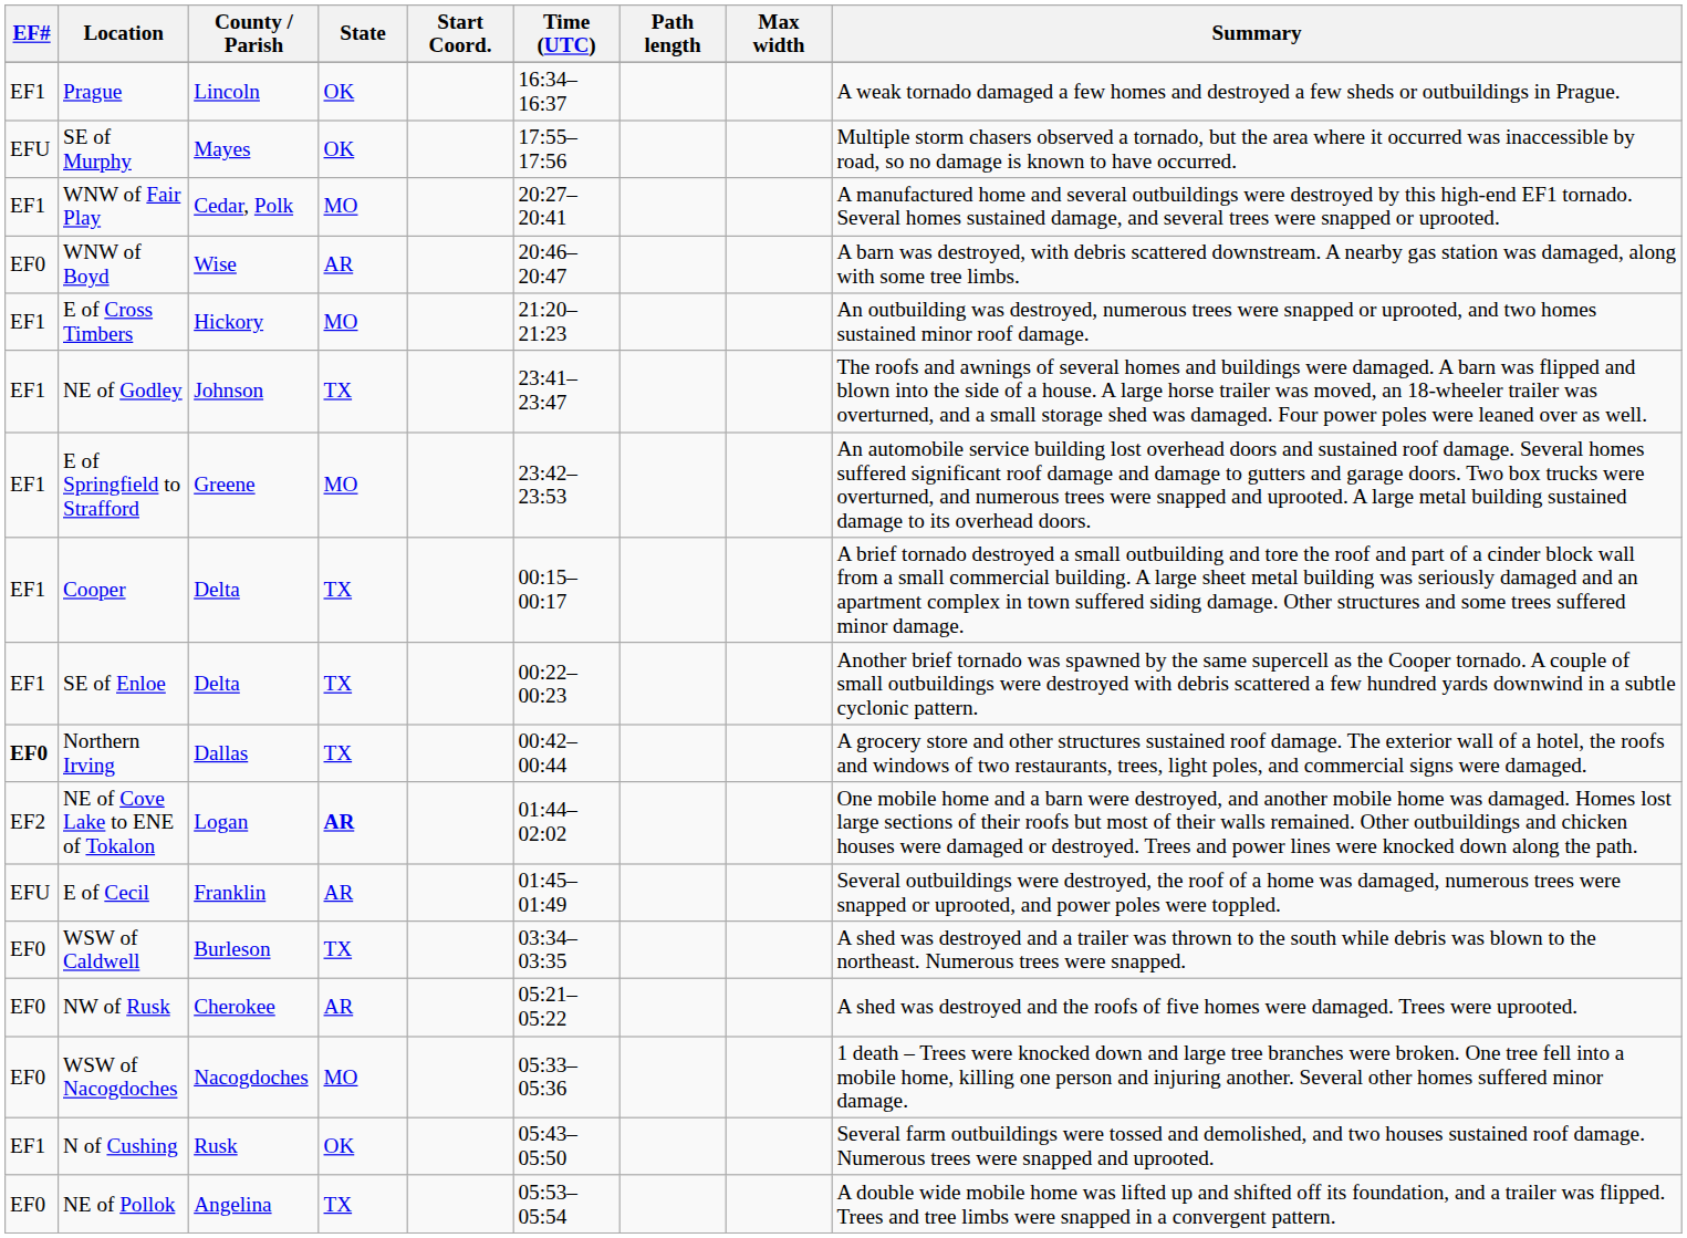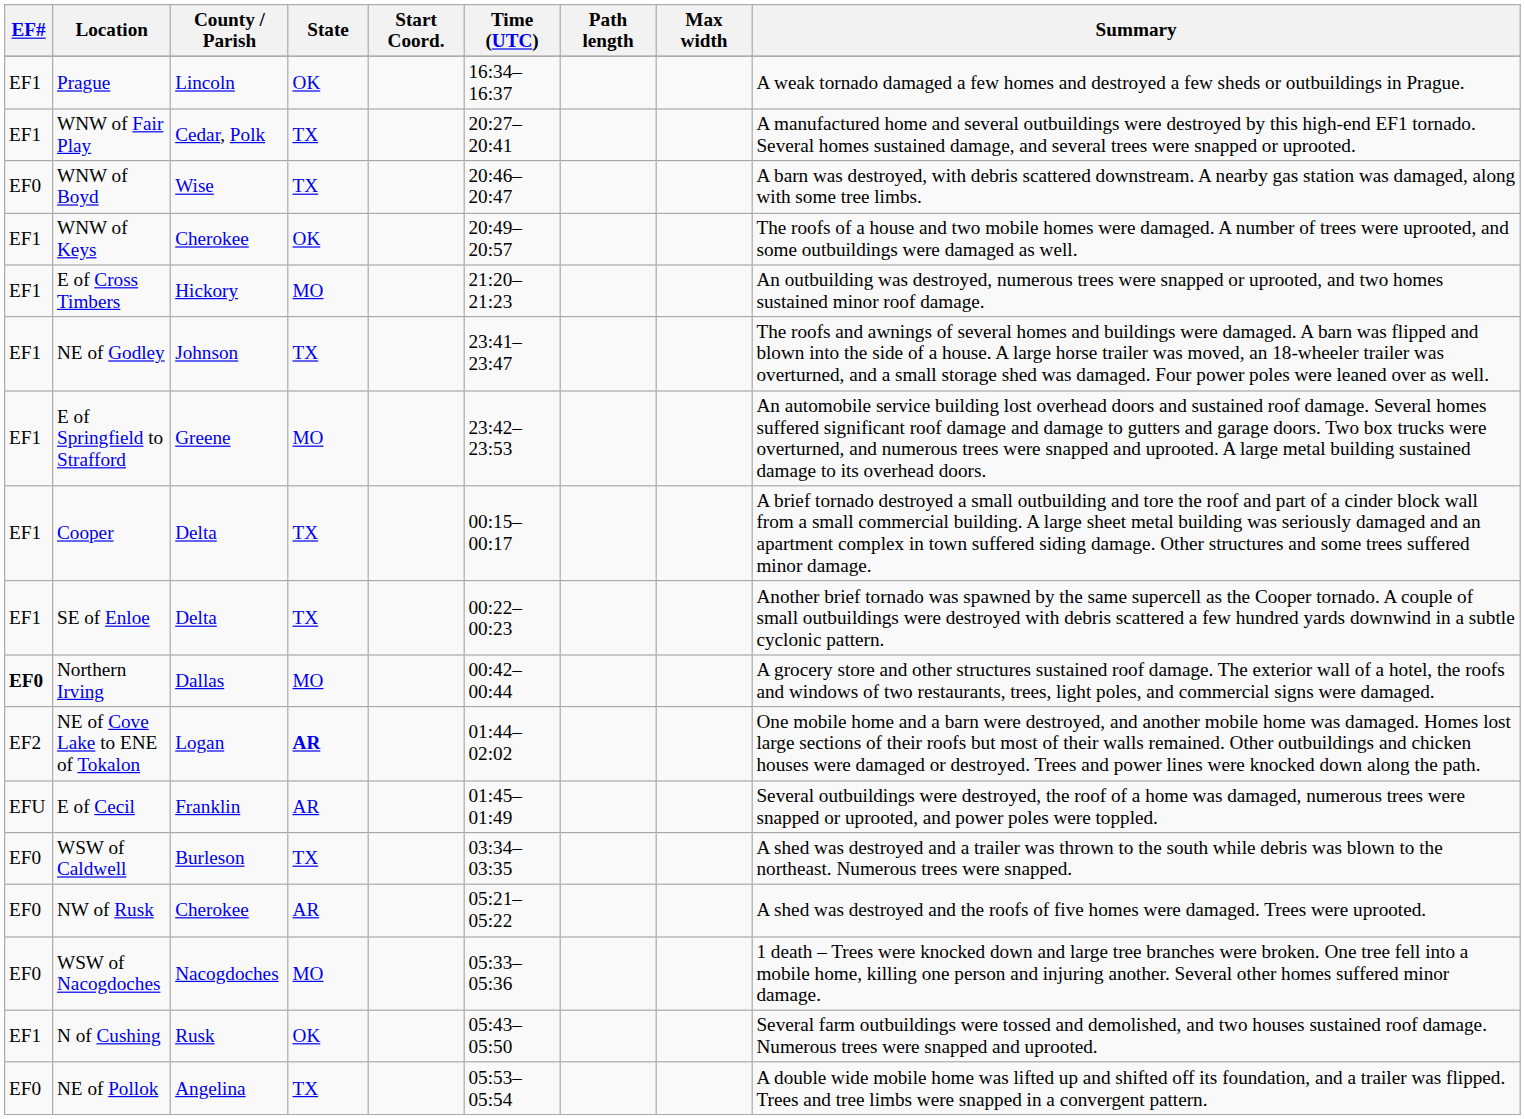 <table class="wikitable sortable" style="width:100%;">
 <tr>
 <th scope="col"  style="width:3%; text-align:center;"><a href='#'>EF#</a></th>
 <th scope="col"  style="width:7%; text-align:center;" class="unsortable">Location</th>
 <th scope="col"  style="width:6%; text-align:center;" class="unsortable">County / Parish</th>
 <th scope="col"  style="width:5%; text-align:center;">State</th>
 <th scope="col"  style="width:6%; text-align:center;">Start Coord.</th>
 <th scope="col"  style="width:6%; text-align:center;">Time (<a href='#'>UTC</a>)</th>
 <th scope="col"  style="width:6%; text-align:center;">Path length</th>
 <th scope="col"  style="width:6%; text-align:center;">Max width</th>
 <th scope="col" class="unsortable" style="width:48%; text-align:center;">Summary</th>
 </tr>
 <tr>
 </tr>
 <tr>
 <td bgcolor=>EF1</td>
 <td><a href='#'>Prague</a></td>
 <td><a href='#'>Lincoln</a></td>
 <td><a href='#'>OK</a></td>
 <td></td>
 <td>16:34–16:37</td>
 <td></td>
 <td></td>
 <td>A weak tornado damaged a few homes and destroyed a few sheds or outbuildings in Prague.</td>
 </tr>
 <tr>
-<td bgcolor=>EFU</td>
-<td>SE of <a href='#'>Murphy</a></td>
-<td><a href='#'>Mayes</a></td>
-<td><a href='#'>OK</a></td>
-<td></td>
-<td>17:55–17:56</td>
-<td></td>
-<td></td>
-<td>Multiple storm chasers observed a tornado, but the area where it occurred was inaccessible by road, so no damage is known to have occurred.</td>
-</tr>
-<tr>
 <td bgcolor=>EF1</td>
 <td>WNW of <a href='#'>Fair Play</a></td>
 <td><a href='#'>Cedar</a>, <a href='#'>Polk</a></td>
-<td><a href='#'>MO</a></td>
+<td><a href='#'>TX</a></td>
 <td></td>
 <td>20:27–20:41</td>
 <td></td>
 <td></td>
 <td>A manufactured home and several outbuildings were destroyed by this high-end EF1 tornado. Several homes sustained damage, and several trees were snapped or uprooted.</td>
 </tr>
 <tr>
 <td bgcolor=>EF0</td>
 <td>WNW of <a href='#'>Boyd</a></td>
 <td><a href='#'>Wise</a></td>
-<td><a href='#'>AR</a></td>
+<td><a href='#'>TX</a></td>
 <td></td>
 <td>20:46–20:47</td>
 <td></td>
 <td></td>
 <td>A barn was destroyed, with debris scattered  downstream. A nearby gas station was damaged, along with some tree limbs.</td>
+</tr>
+<tr>
+<td bgcolor=>EF1</td>
+<td>WNW of <a href='#'>Keys</a></td>
+<td><a href='#'>Cherokee</a></td>
+<td><a href='#'>OK</a></td>
+<td></td>
+<td>20:49–20:57</td>
+<td></td>
+<td></td>
+<td>The roofs of a house and two mobile homes were damaged. A number of trees were uprooted, and some outbuildings were damaged as well.</td>
 </tr>
 <tr>
 <td bgcolor=>EF1</td>
 <td>E of <a href='#'>Cross Timbers</a></td>
 <td><a href='#'>Hickory</a></td>
 <td><a href='#'>MO</a></td>
 <td></td>
 <td>21:20–21:23</td>
 <td></td>
 <td></td>
 <td>An outbuilding was destroyed, numerous trees were snapped or uprooted, and two homes sustained minor roof damage.</td>
 </tr>
 <tr>
 <td bgcolor=>EF1</td>
 <td>NE of <a href='#'>Godley</a></td>
 <td><a href='#'>Johnson</a></td>
 <td><a href='#'>TX</a></td>
 <td></td>
 <td>23:41–23:47</td>
 <td></td>
 <td></td>
 <td>The roofs and awnings of several homes and buildings were damaged. A barn was flipped and blown into the side of a house. A large horse trailer was moved, an 18-wheeler trailer was overturned, and a small storage shed was damaged. Four power poles were leaned over as well.</td>
 </tr>
 <tr>
 <td bgcolor=>EF1</td>
 <td>E of <a href='#'>Springfield</a> to <a href='#'>Strafford</a></td>
 <td><a href='#'>Greene</a></td>
 <td><a href='#'>MO</a></td>
 <td></td>
 <td>23:42–23:53</td>
 <td></td>
 <td></td>
 <td>An automobile service building lost overhead doors and sustained roof damage. Several homes suffered significant roof damage and damage to gutters and garage doors. Two box trucks were overturned, and numerous trees were snapped and uprooted. A large metal building sustained damage to its overhead doors.</td>
 </tr>
 <tr>
 <td bgcolor=>EF1</td>
 <td><a href='#'>Cooper</a></td>
 <td><a href='#'>Delta</a></td>
 <td><a href='#'>TX</a></td>
 <td></td>
 <td>00:15–00:17</td>
 <td></td>
 <td></td>
 <td>A brief tornado destroyed a small outbuilding and tore the roof and part of a cinder block wall from a small commercial building. A large sheet metal building was seriously damaged and an apartment complex in town suffered siding damage. Other structures and some trees suffered minor damage.</td>
 </tr>
 <tr>
 <td bgcolor=>EF1</td>
 <td>SE of <a href='#'>Enloe</a></td>
 <td><a href='#'>Delta</a></td>
 <td><a href='#'>TX</a></td>
 <td></td>
 <td>00:22–00:23</td>
 <td></td>
 <td></td>
 <td>Another brief tornado was spawned by the same supercell as the Cooper tornado. A couple of small outbuildings were destroyed with debris scattered a few hundred yards downwind in a subtle cyclonic pattern.</td>
 </tr>
 <tr>
 <td bgcolor=><strong>EF0</strong></td>
 <td>Northern <a href='#'>Irving</a></td>
 <td><a href='#'>Dallas</a></td>
-<td><a href='#'>TX</a></td>
+<td><a href='#'>MO</a></td>
 <td></td>
 <td>00:42–00:44</td>
 <td></td>
 <td></td>
 <td>A grocery store and other structures sustained roof damage. The exterior wall of a hotel, the roofs and windows of two restaurants, trees, light poles, and commercial signs were damaged.</td>
 </tr>
 <tr>
 <td bgcolor=>EF2</td>
 <td>NE of <a href='#'>Cove Lake</a> to ENE of <a href='#'>Tokalon</a></td>
 <td><a href='#'>Logan</a></td>
 <td><strong><a href='#'>AR</a></strong></td>
 <td></td>
 <td>01:44–02:02</td>
 <td></td>
 <td></td>
 <td>One mobile home and a barn were destroyed, and another mobile home was damaged. Homes lost large sections of their roofs but most of their walls remained. Other outbuildings and chicken houses were damaged or destroyed. Trees and power lines were knocked down along the path.</td>
 </tr>
 <tr>
 <td bgcolor=>EFU</td>
 <td>E of <a href='#'>Cecil</a></td>
 <td><a href='#'>Franklin</a></td>
 <td><a href='#'>AR</a></td>
 <td></td>
 <td>01:45–01:49</td>
 <td></td>
 <td></td>
 <td>Several outbuildings were destroyed, the roof of a home was damaged, numerous trees were snapped or uprooted, and power poles were toppled.</td>
 </tr>
 <tr>
 <td bgcolor=>EF0</td>
 <td>WSW of <a href='#'>Caldwell</a></td>
 <td><a href='#'>Burleson</a></td>
 <td><a href='#'>TX</a></td>
 <td></td>
 <td>03:34–03:35</td>
 <td></td>
 <td></td>
 <td>A shed was destroyed and a trailer was thrown  to the south while debris was blown to the northeast. Numerous trees were snapped.</td>
 </tr>
 <tr>
 <td bgcolor=>EF0</td>
 <td>NW of <a href='#'>Rusk</a></td>
 <td><a href='#'>Cherokee</a></td>
 <td><a href='#'>AR</a></td>
 <td></td>
 <td>05:21–05:22</td>
 <td></td>
 <td></td>
 <td>A shed was destroyed and the roofs of five homes were damaged. Trees were uprooted.</td>
 </tr>
 <tr>
 <td bgcolor=>EF0</td>
 <td>WSW of <a href='#'>Nacogdoches</a></td>
 <td><a href='#'>Nacogdoches</a></td>
 <td><a href='#'>MO</a></td>
 <td></td>
 <td>05:33–05:36</td>
 <td></td>
 <td></td>
 <td>1 death – Trees were knocked down and large tree branches were broken. One tree fell into a mobile home, killing one person and injuring another. Several other homes suffered minor damage.</td>
 </tr>
 <tr>
 <td bgcolor=>EF1</td>
 <td>N of <a href='#'>Cushing</a></td>
 <td><a href='#'>Rusk</a></td>
 <td><a href='#'>OK</a></td>
 <td></td>
 <td>05:43–05:50</td>
 <td></td>
 <td></td>
 <td>Several farm outbuildings were tossed and demolished, and two houses sustained roof damage. Numerous trees were snapped and uprooted.</td>
 </tr>
 <tr>
 <td bgcolor=>EF0</td>
 <td>NE of <a href='#'>Pollok</a></td>
 <td><a href='#'>Angelina</a></td>
 <td><a href='#'>TX</a></td>
 <td></td>
 <td>05:53–05:54</td>
 <td></td>
 <td></td>
 <td>A double wide mobile home was lifted up and shifted off its foundation, and a trailer was flipped. Trees and tree limbs were snapped in a convergent pattern.</td>
 </tr>
 <tr>
 </tr>
 </table>
